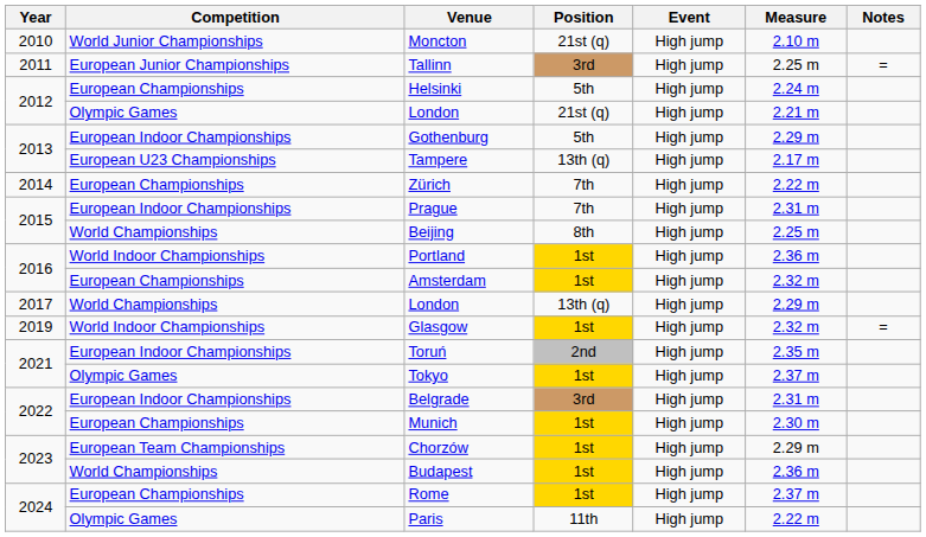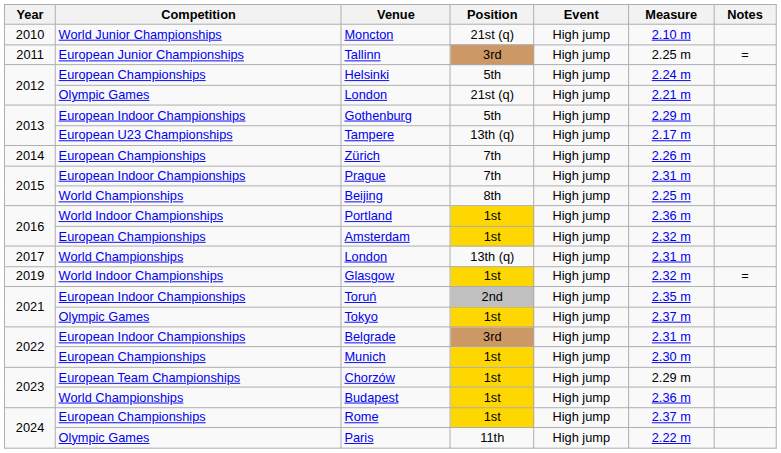 <table class="wikitable sortable" width=65% style="font-size:85%; text-align:center;">
 <tr>
 <th>Year</th>
 <th>Competition</th>
 <th>Venue</th>
 <th>Position</th>
 <th>Event</th>
 <th>Measure</th>
 <th>Notes</th>
 </tr>
 <tr>
 <td>2010</td>
 <td align=left><a href='#'>World Junior Championships</a></td>
 <td align=left> <a href='#'>Moncton</a></td>
 <td>21st (q)</td>
 <td>High jump</td>
 <td><a href='#'>2.10 m</a></td>
 <td></td>
 </tr>
 <tr>
 <td>2011</td>
 <td align=left><a href='#'>European Junior Championships</a></td>
 <td align=left> <a href='#'>Tallinn</a></td>
 <td bgcolor=cc9966>3rd</td>
 <td>High jump</td>
 <td>2.25 m</td>
 <td> =</td>
 </tr>
 <tr>
 <td rowspan=2>2012</td>
 <td align=left><a href='#'>European Championships</a></td>
 <td align=left> <a href='#'>Helsinki</a></td>
 <td>5th</td>
 <td>High jump</td>
 <td><a href='#'>2.24 m</a></td>
 <td></td>
 </tr>
 <tr>
 <td align=left><a href='#'>Olympic Games</a></td>
 <td align=left> <a href='#'>London</a></td>
 <td>21st (q)</td>
 <td>High jump</td>
 <td><a href='#'>2.21 m</a></td>
 <td></td>
 </tr>
 <tr>
 <td rowspan=2>2013</td>
 <td align=left><a href='#'>European Indoor Championships</a></td>
 <td align=left> <a href='#'>Gothenburg</a></td>
 <td>5th</td>
 <td>High jump</td>
 <td><a href='#'>2.29 m</a></td>
 <td></td>
 </tr>
 <tr>
 <td align=left><a href='#'>European U23 Championships</a></td>
 <td align=left> <a href='#'>Tampere</a></td>
 <td>13th (q)</td>
 <td>High jump</td>
 <td><a href='#'>2.17 m</a></td>
 <td></td>
 </tr>
 <tr>
 <td>2014</td>
 <td align=left><a href='#'>European Championships</a></td>
 <td align=left> <a href='#'>Zürich</a></td>
 <td>7th</td>
 <td>High jump</td>
-<td><a href='#'>2.22 m</a></td>
+<td><a href='#'>2.26 m</a></td>
 <td></td>
 </tr>
 <tr>
 <td rowspan=2>2015</td>
 <td align=left><a href='#'>European Indoor Championships</a></td>
 <td align=left> <a href='#'>Prague</a></td>
 <td>7th</td>
 <td>High jump</td>
 <td><a href='#'>2.31 m</a></td>
 <td></td>
 </tr>
 <tr>
 <td align=left><a href='#'>World Championships</a></td>
 <td align=left> <a href='#'>Beijing</a></td>
 <td>8th</td>
 <td>High jump</td>
 <td><a href='#'>2.25 m</a></td>
 <td></td>
 </tr>
 <tr>
 <td rowspan=2>2016</td>
 <td align=left><a href='#'>World Indoor Championships</a></td>
 <td align=left> <a href='#'>Portland</a></td>
 <td bgcolor=gold>1st</td>
 <td>High jump</td>
 <td><a href='#'>2.36 m</a></td>
 <td></td>
 </tr>
 <tr>
 <td align=left><a href='#'>European Championships</a></td>
 <td align=left> <a href='#'>Amsterdam</a></td>
 <td bgcolor=gold>1st</td>
 <td>High jump</td>
 <td><a href='#'>2.32 m</a></td>
 <td></td>
 </tr>
 <tr>
 <td>2017</td>
 <td align=left><a href='#'>World Championships</a></td>
 <td align=left> <a href='#'>London</a></td>
 <td>13th (q)</td>
 <td>High jump</td>
-<td><a href='#'>2.29 m</a></td>
+<td><a href='#'>2.31 m</a></td>
 <td></td>
 </tr>
 <tr>
 <td>2019</td>
 <td align=left><a href='#'>World Indoor Championships</a></td>
 <td align=left> <a href='#'>Glasgow</a></td>
 <td bgcolor=gold>1st</td>
 <td>High jump</td>
 <td><a href='#'>2.32 m</a></td>
 <td> =</td>
 </tr>
 <tr>
 <td rowspan=2>2021</td>
 <td align=left><a href='#'>European Indoor Championships</a></td>
 <td align=left> <a href='#'>Toruń</a></td>
 <td bgcolor=silver>2nd</td>
 <td>High jump</td>
 <td><a href='#'>2.35 m</a></td>
 <td></td>
 </tr>
 <tr>
 <td align=left><a href='#'>Olympic Games</a></td>
 <td align=left> <a href='#'>Tokyo</a></td>
 <td bgcolor=gold>1st</td>
 <td>High jump</td>
 <td><a href='#'>2.37 m</a></td>
 <td></td>
 </tr>
 <tr>
 <td rowspan=2>2022</td>
 <td align=left><a href='#'>European Indoor Championships</a></td>
 <td align=left> <a href='#'>Belgrade</a></td>
 <td bgcolor=cc9966>3rd</td>
 <td>High jump</td>
 <td><a href='#'>2.31 m</a></td>
 <td></td>
 </tr>
 <tr>
 <td align=left><a href='#'>European Championships</a></td>
 <td align=left> <a href='#'>Munich</a></td>
 <td bgcolor=gold>1st</td>
 <td>High jump</td>
 <td><a href='#'>2.30 m</a></td>
 <td></td>
 </tr>
 <tr>
 <td rowspan=2>2023</td>
 <td align=left><a href='#'>European Team Championships</a></td>
 <td align=left> <a href='#'>Chorzów</a></td>
 <td bgcolor=gold>1st</td>
 <td>High jump</td>
 <td>2.29 m</td>
 <td></td>
 </tr>
 <tr>
 <td align=left><a href='#'>World Championships</a></td>
 <td align=left> <a href='#'>Budapest</a></td>
 <td bgcolor=gold>1st</td>
 <td>High jump</td>
 <td><a href='#'>2.36 m</a></td>
 <td></td>
 </tr>
 <tr>
 <td rowspan=2>2024</td>
 <td align=left><a href='#'>European Championships</a></td>
 <td align=left> <a href='#'>Rome</a></td>
 <td bgcolor=gold>1st</td>
 <td>High jump</td>
 <td><a href='#'>2.37 m</a></td>
 <td></td>
 </tr>
 <tr>
 <td align=left><a href='#'>Olympic Games</a></td>
 <td align=left> <a href='#'>Paris</a></td>
 <td>11th</td>
 <td>High jump</td>
 <td><a href='#'>2.22 m</a></td>
 <td></td>
 </tr>
 </table>
